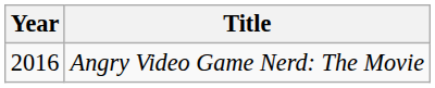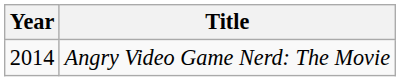 <table class="wikitable sortable">
 <tr>
 <th>Year</th>
 <th>Title</th>
 </tr>
 <tr>
-<td>2016</td>
+<td>2014</td>
 <td><em>Angry Video Game Nerd: The Movie</em></td>
 </tr>
 </table>
